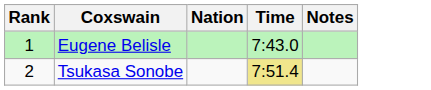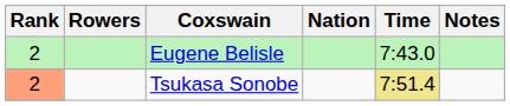 <table class="wikitable sortable" style="text-align:center">
 <tr>
 <th>Rank</th>
+<th>Rowers</th>
 <th>Coxswain</th>
 <th>Nation</th>
 <th>Time</th>
 <th>Notes</th>
 </tr>
 <tr bgcolor=bbf3bb>
-<td>1</td>
+<td>2</td>
+<td align=left></td>
 <td align=left><a href='#'>Eugene Belisle</a></td>
 <td align=left></td>
 <td>7:43.0</td>
 <td></td>
 </tr>
 <tr>
-<td>2</td>
+<td style="background: lightsalmon;">2</td>
+<td align=left></td>
 <td align=left><a href='#'>Tsukasa Sonobe</a></td>
 <td align=left></td>
 <td style="background: khaki;">7:51.4</td>
 <td></td>
 </tr>
 </table>
